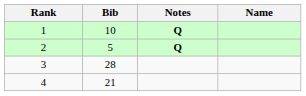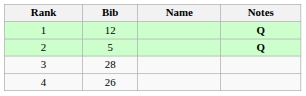 <table class="wikitable" style="text-align:center;" width=70%>
 <tr>
 <th>Rank</th>
 <th>Bib</th>
+<th>Name</th>
 <th>Notes</th>
-<th>Name</th>
 </tr>
 <tr bgcolor="#ccffcc">
 <td>1</td>
-<td>10</td>
+<td>12</td>
+<td align=left></td>
 <td><strong>Q</strong></td>
-<td align=left></td>
 </tr>
 <tr bgcolor="#ccffcc">
 <td>2</td>
 <td>5</td>
+<td align=left></td>
 <td><strong>Q</strong></td>
-<td align=left></td>
 </tr>
 <tr>
 <td>3</td>
 <td>28</td>
+<td align=left></td>
 <td></td>
-<td align=left></td>
 </tr>
 <tr>
 <td>4</td>
-<td>21</td>
+<td>26</td>
+<td align=left></td>
 <td></td>
-<td align=left></td>
 </tr>
 </table>
